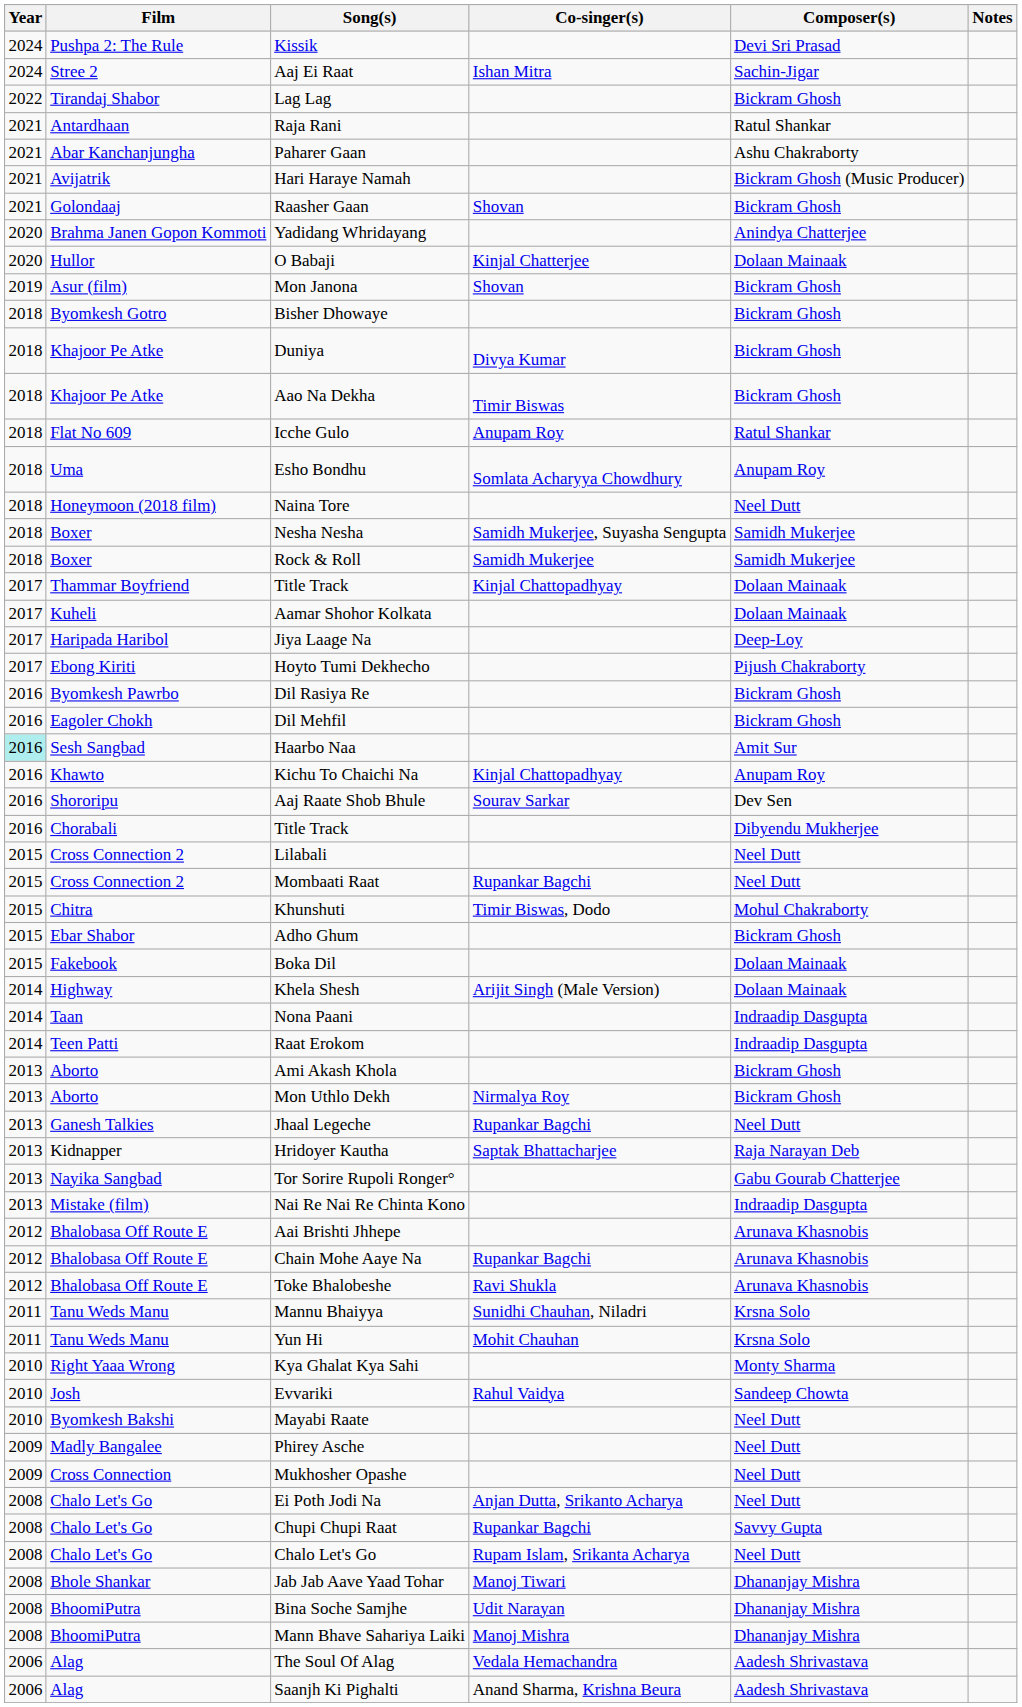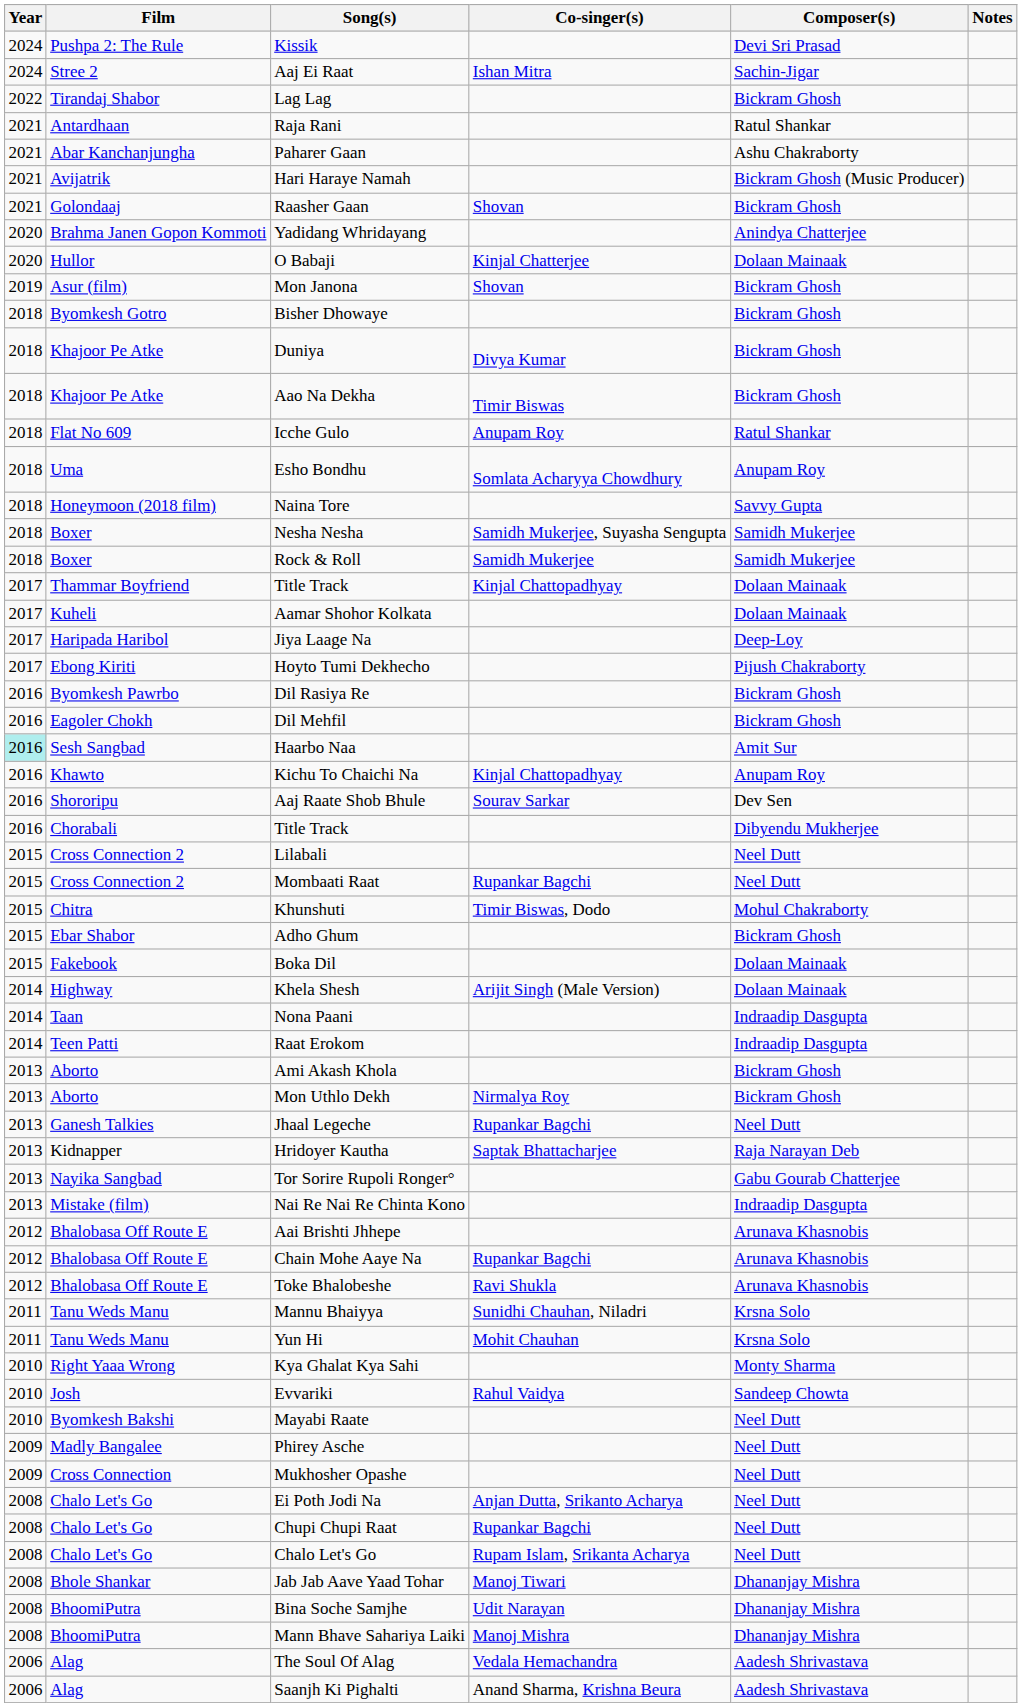 <table class="wikitable sortable">
 <tr style="background:#ccc; text-align:center;">
 <th>Year</th>
 <th>Film</th>
 <th>Song(s)</th>
 <th>Co-singer(s)</th>
 <th>Composer(s)</th>
 <th>Notes</th>
 </tr>
 <tr>
 <td>2024</td>
 <td><a href='#'>Pushpa 2: The Rule</a></td>
 <td><a href='#'>Kissik</a> </td>
 <td></td>
 <td><a href='#'>Devi Sri Prasad</a></td>
 <td></td>
 </tr>
 <tr>
 <td>2024</td>
 <td><a href='#'>Stree 2</a></td>
 <td>Aaj Ei Raat </td>
 <td><a href='#'>Ishan Mitra</a></td>
 <td><a href='#'>Sachin-Jigar</a></td>
 <td></td>
 </tr>
 <tr>
 <td>2022</td>
 <td><a href='#'>Tirandaj Shabor</a></td>
 <td>Lag Lag </td>
 <td></td>
 <td><a href='#'>Bickram Ghosh</a></td>
 <td></td>
 </tr>
 <tr>
 <td>2021</td>
 <td><a href='#'>Antardhaan</a></td>
 <td>Raja Rani </td>
 <td></td>
 <td>Ratul Shankar</td>
 <td></td>
 </tr>
 <tr>
 <td>2021</td>
 <td><a href='#'>Abar Kanchanjungha</a></td>
 <td>Paharer Gaan </td>
 <td></td>
 <td>Ashu Chakraborty</td>
 <td></td>
 </tr>
 <tr>
 <td>2021</td>
 <td><a href='#'>Avijatrik</a></td>
 <td>Hari Haraye Namah </td>
 <td></td>
 <td><a href='#'>Bickram Ghosh</a> (Music Producer)</td>
 <td></td>
 </tr>
 <tr>
 <td>2021</td>
 <td><a href='#'>Golondaaj</a></td>
 <td>Raasher Gaan </td>
 <td><a href='#'>Shovan</a></td>
 <td><a href='#'>Bickram Ghosh</a></td>
 <td></td>
 </tr>
 <tr>
 <td>2020</td>
 <td><a href='#'>Brahma Janen Gopon Kommoti</a></td>
 <td>Yadidang Whridayang </td>
 <td></td>
 <td><a href='#'>Anindya Chatterjee</a></td>
 <td></td>
 </tr>
 <tr>
 <td>2020</td>
 <td><a href='#'>Hullor</a></td>
 <td>O Babaji </td>
 <td><a href='#'>Kinjal Chatterjee</a></td>
 <td><a href='#'>Dolaan Mainaak</a></td>
 <td></td>
 </tr>
 <tr>
 <td>2019</td>
 <td><a href='#'>Asur (film)</a></td>
 <td>Mon Janona </td>
 <td><a href='#'>Shovan</a></td>
 <td><a href='#'>Bickram Ghosh</a></td>
 <td></td>
 </tr>
 <tr>
 <td>2018</td>
 <td><a href='#'>Byomkesh Gotro</a></td>
 <td>Bisher Dhowaye </td>
 <td></td>
 <td><a href='#'>Bickram Ghosh</a></td>
 <td></td>
 </tr>
 <tr>
 <td>2018</td>
 <td><a href='#'>Khajoor Pe Atke</a></td>
 <td>Duniya </td>
 <td><br> <a href='#'>Divya Kumar</a></td>
 <td><a href='#'>Bickram Ghosh</a></td>
 <td></td>
 </tr>
 <tr>
 <td>2018</td>
 <td><a href='#'>Khajoor Pe Atke</a></td>
 <td>Aao Na Dekha </td>
 <td><br> <a href='#'>Timir Biswas</a></td>
 <td><a href='#'>Bickram Ghosh</a></td>
 <td></td>
 </tr>
 <tr>
 <td>2018</td>
 <td><a href='#'>Flat No 609</a></td>
 <td>Icche Gulo </td>
 <td><a href='#'>Anupam Roy</a></td>
 <td><a href='#'>Ratul Shankar</a></td>
 <td></td>
 </tr>
 <tr>
 <td>2018</td>
 <td><a href='#'>Uma</a></td>
 <td>Esho Bondhu </td>
 <td><br> <a href='#'>Somlata Acharyya Chowdhury</a></td>
 <td><a href='#'>Anupam Roy</a></td>
 <td></td>
 </tr>
 <tr>
 <td>2018</td>
 <td><a href='#'>Honeymoon (2018 film)</a></td>
 <td>Naina Tore </td>
 <td></td>
-<td><a href='#'>Neel Dutt</a></td>
+<td><a href='#'>Savvy Gupta</a></td>
 <td></td>
 </tr>
 <tr>
 <td>2018</td>
 <td><a href='#'>Boxer</a></td>
 <td>Nesha Nesha </td>
 <td><a href='#'>Samidh Mukerjee</a>, Suyasha Sengupta</td>
 <td><a href='#'>Samidh Mukerjee</a></td>
 <td></td>
 </tr>
 <tr>
 <td>2018</td>
 <td><a href='#'>Boxer</a></td>
 <td>Rock & Roll </td>
 <td><a href='#'>Samidh Mukerjee</a></td>
 <td><a href='#'>Samidh Mukerjee</a></td>
 <td></td>
 </tr>
 <tr>
 <td>2017</td>
 <td><a href='#'>Thammar Boyfriend</a></td>
 <td>Title Track </td>
 <td><a href='#'>Kinjal Chattopadhyay</a></td>
 <td><a href='#'>Dolaan Mainaak</a></td>
 <td></td>
 </tr>
 <tr>
 <td>2017</td>
 <td><a href='#'>Kuheli</a></td>
 <td>Aamar Shohor Kolkata </td>
 <td></td>
 <td><a href='#'>Dolaan Mainaak</a></td>
 <td></td>
 </tr>
 <tr>
 <td>2017</td>
 <td><a href='#'>Haripada Haribol</a></td>
 <td>Jiya Laage Na </td>
 <td></td>
 <td><a href='#'>Deep-Loy</a></td>
 <td></td>
 </tr>
 <tr>
 <td>2017</td>
 <td><a href='#'>Ebong Kiriti</a></td>
 <td>Hoyto Tumi Dekhecho </td>
 <td></td>
 <td><a href='#'>Pijush Chakraborty</a></td>
 <td></td>
 </tr>
 <tr>
 <td>2016</td>
 <td><a href='#'>Byomkesh Pawrbo</a></td>
 <td>Dil Rasiya Re </td>
 <td></td>
 <td><a href='#'>Bickram Ghosh</a></td>
 <td></td>
 </tr>
 <tr>
 <td>2016</td>
 <td><a href='#'>Eagoler Chokh</a></td>
 <td>Dil Mehfil </td>
 <td></td>
 <td><a href='#'>Bickram Ghosh</a></td>
 <td></td>
 </tr>
 <tr>
 <td style="background: paleturquoise;">2016</td>
 <td><a href='#'>Sesh Sangbad</a></td>
 <td>Haarbo Naa </td>
 <td></td>
 <td><a href='#'>Amit Sur</a></td>
 <td></td>
 </tr>
 <tr>
 <td>2016</td>
 <td><a href='#'>Khawto</a></td>
 <td>Kichu To Chaichi Na </td>
 <td><a href='#'>Kinjal Chattopadhyay</a></td>
 <td><a href='#'>Anupam Roy</a></td>
 <td></td>
 </tr>
 <tr>
 <td>2016</td>
 <td><a href='#'>Shororipu</a></td>
 <td>Aaj Raate Shob Bhule </td>
 <td><a href='#'>Sourav Sarkar</a></td>
 <td>Dev Sen</td>
 <td></td>
 </tr>
 <tr>
 <td>2016</td>
 <td><a href='#'>Chorabali</a></td>
 <td>Title Track </td>
 <td></td>
 <td><a href='#'>Dibyendu Mukherjee</a></td>
 <td></td>
 </tr>
 <tr>
 <td>2015</td>
 <td><a href='#'>Cross Connection 2</a></td>
 <td>Lilabali </td>
 <td></td>
 <td><a href='#'>Neel Dutt</a></td>
 <td></td>
 </tr>
 <tr>
 <td>2015</td>
 <td><a href='#'>Cross Connection 2</a></td>
 <td>Mombaati Raat </td>
 <td><a href='#'>Rupankar Bagchi</a></td>
 <td><a href='#'>Neel Dutt</a></td>
 <td></td>
 </tr>
 <tr>
 <td>2015</td>
 <td><a href='#'>Chitra</a></td>
 <td>Khunshuti </td>
 <td><a href='#'>Timir Biswas</a>, Dodo</td>
 <td><a href='#'>Mohul Chakraborty</a></td>
 <td></td>
 </tr>
 <tr>
 <td>2015</td>
 <td><a href='#'>Ebar Shabor</a></td>
 <td>Adho Ghum </td>
 <td></td>
 <td><a href='#'>Bickram Ghosh</a></td>
 <td></td>
 </tr>
 <tr>
 <td>2015</td>
 <td><a href='#'>Fakebook</a></td>
 <td>Boka Dil </td>
 <td></td>
 <td><a href='#'>Dolaan Mainaak</a></td>
 <td></td>
 </tr>
 <tr>
 <td>2014</td>
 <td><a href='#'>Highway</a></td>
 <td>Khela Shesh </td>
 <td><a href='#'>Arijit Singh</a> (Male Version)</td>
 <td><a href='#'>Dolaan Mainaak</a></td>
 <td></td>
 </tr>
 <tr>
 <td>2014</td>
 <td><a href='#'>Taan</a></td>
 <td>Nona Paani </td>
 <td></td>
 <td><a href='#'>Indraadip Dasgupta</a></td>
 <td></td>
 </tr>
 <tr>
 <td>2014</td>
 <td><a href='#'>Teen Patti</a></td>
 <td>Raat Erokom </td>
 <td></td>
 <td><a href='#'>Indraadip Dasgupta</a></td>
 <td></td>
 </tr>
 <tr>
 <td>2013</td>
 <td><a href='#'>Aborto</a></td>
 <td>Ami Akash Khola </td>
 <td></td>
 <td><a href='#'>Bickram Ghosh</a></td>
 <td></td>
 </tr>
 <tr>
 <td>2013</td>
 <td><a href='#'>Aborto</a></td>
 <td>Mon Uthlo Dekh </td>
 <td><a href='#'>Nirmalya Roy</a></td>
 <td><a href='#'>Bickram Ghosh</a></td>
 <td></td>
 </tr>
 <tr>
 <td>2013</td>
 <td><a href='#'>Ganesh Talkies</a></td>
 <td>Jhaal Legeche </td>
 <td><a href='#'>Rupankar Bagchi</a></td>
 <td><a href='#'>Neel Dutt</a></td>
 <td></td>
 </tr>
 <tr>
 <td>2013</td>
 <td>Kidnapper</td>
 <td>Hridoyer Kautha </td>
 <td><a href='#'>Saptak Bhattacharjee</a></td>
 <td><a href='#'>Raja Narayan Deb</a></td>
 <td></td>
 </tr>
 <tr>
 <td>2013</td>
 <td><a href='#'>Nayika Sangbad</a></td>
 <td>Tor Sorire Rupoli Ronger° </td>
 <td></td>
 <td><a href='#'>Gabu Gourab Chatterjee</a></td>
 <td></td>
 </tr>
 <tr>
 <td>2013</td>
 <td><a href='#'>Mistake (film)</a></td>
 <td>Nai Re Nai Re Chinta Kono </td>
 <td></td>
 <td><a href='#'>Indraadip Dasgupta</a></td>
 <td></td>
 </tr>
 <tr>
 <td>2012</td>
 <td><a href='#'>Bhalobasa Off Route E</a></td>
 <td>Aai Brishti Jhhepe </td>
 <td></td>
 <td><a href='#'>Arunava Khasnobis</a></td>
 <td></td>
 </tr>
 <tr>
 <td>2012</td>
 <td><a href='#'>Bhalobasa Off Route E</a></td>
 <td>Chain Mohe Aaye Na </td>
 <td><a href='#'>Rupankar Bagchi</a></td>
 <td><a href='#'>Arunava Khasnobis</a></td>
 <td></td>
 </tr>
 <tr>
 <td>2012</td>
 <td><a href='#'>Bhalobasa Off Route E</a></td>
 <td>Toke Bhalobeshe </td>
 <td><a href='#'>Ravi Shukla</a></td>
 <td><a href='#'>Arunava Khasnobis</a></td>
 <td></td>
 </tr>
 <tr>
 <td>2011</td>
 <td><a href='#'>Tanu Weds Manu</a></td>
 <td>Mannu Bhaiyya </td>
 <td><a href='#'>Sunidhi Chauhan</a>, Niladri</td>
 <td><a href='#'>Krsna Solo</a></td>
 <td></td>
 </tr>
 <tr>
 <td>2011</td>
 <td><a href='#'>Tanu Weds Manu</a></td>
 <td>Yun Hi </td>
 <td><a href='#'>Mohit Chauhan</a></td>
 <td><a href='#'>Krsna Solo</a></td>
 <td></td>
 </tr>
 <tr>
 <td>2010</td>
 <td><a href='#'>Right Yaaa Wrong</a></td>
 <td>Kya Ghalat Kya Sahi </td>
 <td></td>
 <td><a href='#'>Monty Sharma</a></td>
 <td></td>
 </tr>
 <tr>
 <td>2010</td>
 <td><a href='#'>Josh</a></td>
 <td>Evvariki </td>
 <td><a href='#'>Rahul Vaidya</a></td>
 <td><a href='#'>Sandeep Chowta</a></td>
 <td></td>
 </tr>
 <tr>
 <td>2010</td>
 <td><a href='#'>Byomkesh Bakshi</a></td>
 <td>Mayabi Raate </td>
 <td></td>
 <td><a href='#'>Neel Dutt</a></td>
 <td></td>
 </tr>
 <tr>
 <td>2009</td>
 <td><a href='#'>Madly Bangalee</a></td>
 <td>Phirey Asche </td>
 <td></td>
 <td><a href='#'>Neel Dutt</a></td>
 <td></td>
 </tr>
 <tr>
 <td>2009</td>
 <td><a href='#'>Cross Connection</a></td>
 <td>Mukhosher Opashe </td>
 <td></td>
 <td><a href='#'>Neel Dutt</a></td>
 <td></td>
 </tr>
 <tr>
 <td>2008</td>
 <td><a href='#'>Chalo Let's Go</a></td>
 <td>Ei Poth Jodi Na </td>
 <td><a href='#'>Anjan Dutta</a>, <a href='#'>Srikanto Acharya</a></td>
 <td><a href='#'>Neel Dutt</a></td>
 <td></td>
 </tr>
 <tr>
 <td>2008</td>
 <td><a href='#'>Chalo Let's Go</a></td>
 <td>Chupi Chupi Raat </td>
 <td><a href='#'>Rupankar Bagchi</a></td>
-<td><a href='#'>Savvy Gupta</a></td>
+<td><a href='#'>Neel Dutt</a></td>
 <td></td>
 </tr>
 <tr>
 <td>2008</td>
 <td><a href='#'>Chalo Let's Go</a></td>
 <td>Chalo Let's Go </td>
 <td><a href='#'>Rupam Islam</a>, <a href='#'>Srikanta Acharya</a></td>
 <td><a href='#'>Neel Dutt</a></td>
 <td></td>
 </tr>
 <tr>
 <td>2008</td>
 <td><a href='#'>Bhole Shankar</a></td>
 <td>Jab Jab Aave Yaad Tohar </td>
 <td><a href='#'>Manoj Tiwari</a></td>
 <td><a href='#'>Dhananjay Mishra</a></td>
 <td></td>
 </tr>
 <tr>
 <td>2008</td>
 <td><a href='#'>BhoomiPutra</a></td>
 <td>Bina Soche Samjhe </td>
 <td><a href='#'>Udit Narayan</a></td>
 <td><a href='#'>Dhananjay Mishra</a></td>
 <td></td>
 </tr>
 <tr>
 <td>2008</td>
 <td><a href='#'>BhoomiPutra</a></td>
 <td>Mann Bhave Sahariya Laiki </td>
 <td><a href='#'>Manoj Mishra</a></td>
 <td><a href='#'>Dhananjay Mishra</a></td>
 <td></td>
 </tr>
 <tr>
 <td>2006</td>
 <td><a href='#'>Alag</a></td>
 <td>The Soul Of Alag</td>
 <td><a href='#'>Vedala Hemachandra</a></td>
 <td><a href='#'>Aadesh Shrivastava</a></td>
 <td></td>
 </tr>
 <tr>
 <td>2006</td>
 <td><a href='#'>Alag</a></td>
 <td>Saanjh Ki Pighalti </td>
 <td>Anand Sharma, <a href='#'>Krishna Beura</a></td>
 <td><a href='#'>Aadesh Shrivastava</a></td>
 <td></td>
 </tr>
 </table>
